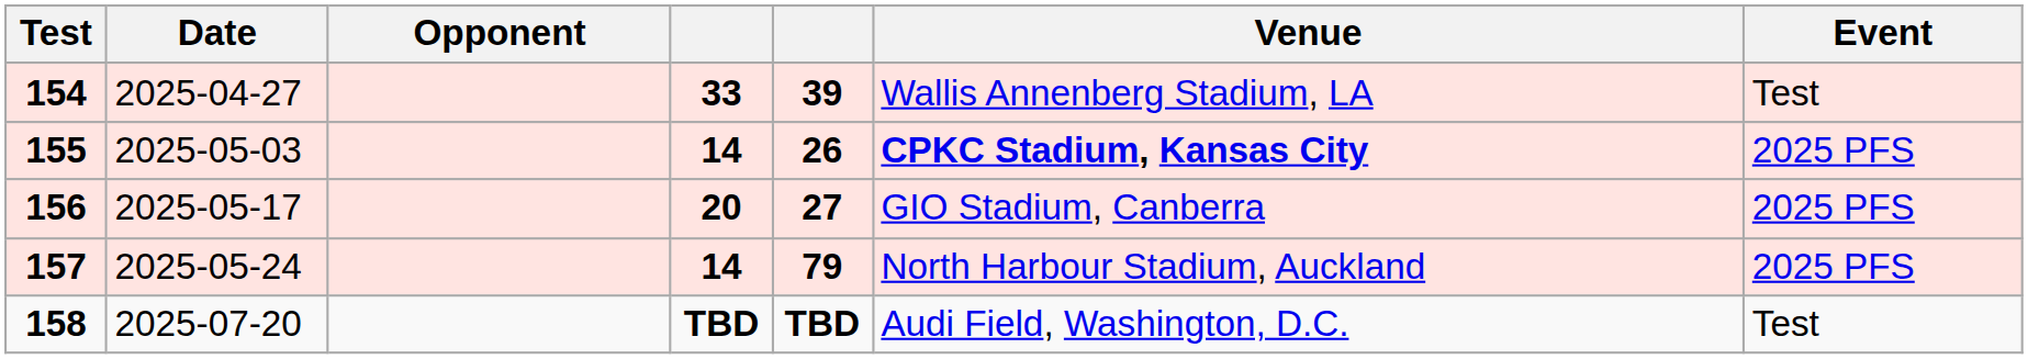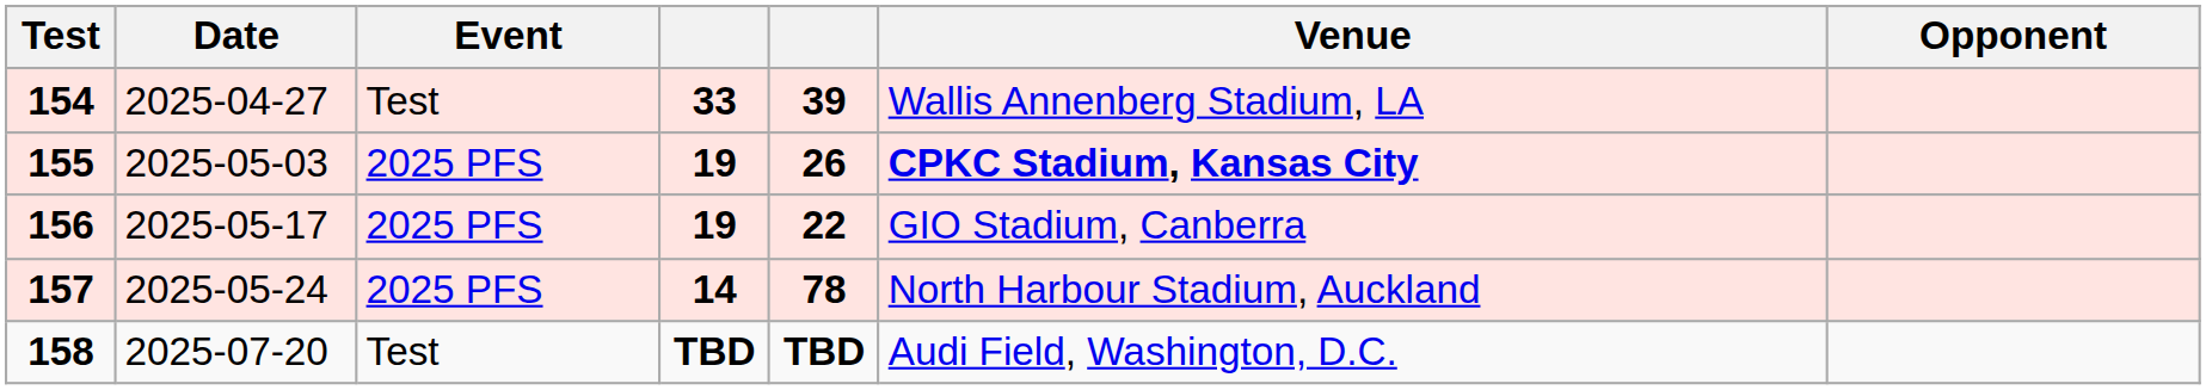 <table class="wikitable sortable" style="width:100%">
 <tr>
 <th style="width:5%">Test</th>
 <th style="width:11%">Date</th>
-<th style="width:17%">Opponent</th>
+<th>Event</th>
 <th style="width:5%"></th>
 <th style="width:5%"></th>
 <th>Venue</th>
-<th>Event</th>
+<th style="width:17%">Opponent</th>
 </tr>
 <tr bgcolor="FFE4E1">
 <td align="center"><strong>154</strong></td>
 <td>2025-04-27</td>
-<td></td>
+<td>Test</td>
 <td align="center"><strong>33</strong></td>
 <td align="center"><strong>39</strong></td>
 <td><a href='#'>Wallis Annenberg Stadium</a>, <a href='#'>LA</a></td>
-<td>Test</td>
+<td></td>
 </tr>
 <tr bgcolor="FFE4E1">
 <td align="center"><strong>155</strong></td>
 <td>2025-05-03</td>
-<td></td>
-<td align="center"><strong>14</strong></td>
+<td><a href='#'>2025 PFS</a></td>
+<td align="center"><strong>19</strong></td>
 <td align="center"><strong>26</strong></td>
 <td><strong><a href='#'>CPKC Stadium</a>, <a href='#'>Kansas City</a></strong></td>
-<td><a href='#'>2025 PFS</a></td>
+<td></td>
 </tr>
 <tr bgcolor="FFE4E1">
 <td align="center"><strong>156</strong></td>
 <td>2025-05-17</td>
+<td><a href='#'>2025 PFS</a></td>
+<td align="center"><strong>19</strong></td>
+<td align="center"><strong>22</strong></td>
+<td><a href='#'>GIO Stadium</a>, <a href='#'>Canberra</a></td>
 <td></td>
-<td align="center"><strong>20</strong></td>
-<td align="center"><strong>27</strong></td>
-<td><a href='#'>GIO Stadium</a>, <a href='#'>Canberra</a></td>
-<td><a href='#'>2025 PFS</a></td>
 </tr>
 <tr bgcolor="FFE4E1">
 <td align="center"><strong>157</strong></td>
 <td>2025-05-24</td>
+<td><a href='#'>2025 PFS</a></td>
+<td align="center"><strong>14</strong></td>
+<td align="center"><strong>78</strong></td>
+<td><a href='#'>North Harbour Stadium</a>, <a href='#'>Auckland</a></td>
 <td></td>
-<td align="center"><strong>14</strong></td>
-<td align="center"><strong>79</strong></td>
-<td><a href='#'>North Harbour Stadium</a>, <a href='#'>Auckland</a></td>
-<td><a href='#'>2025 PFS</a></td>
 </tr>
 <tr>
 <td align="center"><strong>158</strong></td>
 <td>2025-07-20</td>
-<td></td>
+<td>Test</td>
 <td align="center"><strong>TBD</strong></td>
 <td align="center"><strong>TBD</strong></td>
 <td><a href='#'>Audi Field</a>, <a href='#'>Washington, D.C.</a></td>
-<td>Test</td>
+<td></td>
 </tr>
 </table>
